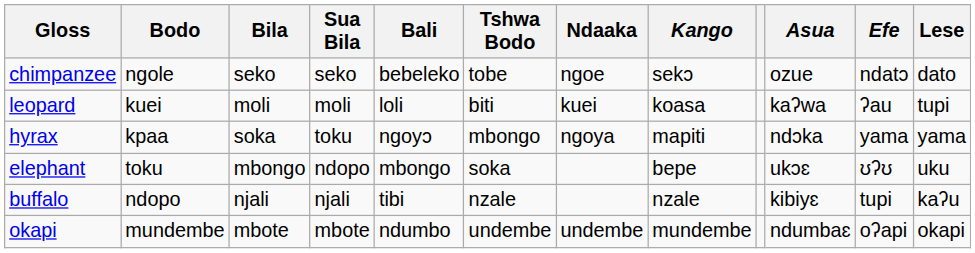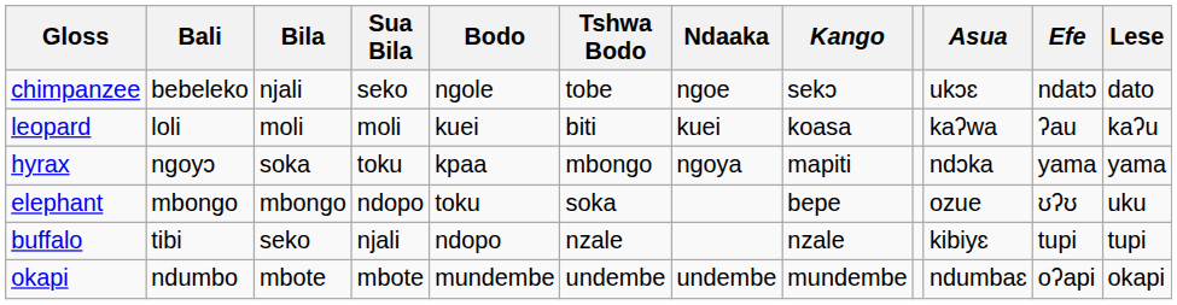 <table class="wikitable sortable">
 <tr>
 <th>Gloss</th>
-<th>Bodo</th>
+<th>Bali</th>
 <th>Bila</th>
 <th>Sua Bila</th>
-<th>Bali</th>
+<th>Bodo</th>
 <th>Tshwa Bodo</th>
 <th>Ndaaka</th>
 <th><em>Kango</em></th>
 <th></th>
 <th><em>Asua</em></th>
 <th><em>Efe</em></th>
 <th>Lese</th>
 </tr>
 <tr>
 <td><a href='#'>chimpanzee</a></td>
+<td>bebeleko</td>
+<td>njali</td>
+<td>seko</td>
 <td>ngole</td>
-<td>seko</td>
-<td>seko</td>
-<td>bebeleko</td>
 <td>tobe</td>
 <td>ngoe</td>
 <td>sekɔ</td>
 <td></td>
-<td>ozue</td>
+<td>ukɔɛ</td>
 <td>ndatɔ</td>
 <td>dato</td>
 </tr>
 <tr>
 <td><a href='#'>leopard</a></td>
-<td>kuei</td>
+<td>loli</td>
 <td>moli</td>
 <td>moli</td>
-<td>loli</td>
+<td>kuei</td>
 <td>biti</td>
 <td>kuei</td>
 <td>koasa</td>
 <td></td>
 <td>kaʔwa</td>
 <td>ʔau</td>
-<td>tupi</td>
+<td>kaʔu</td>
 </tr>
 <tr>
 <td><a href='#'>hyrax</a></td>
-<td>kpaa</td>
+<td>ngoyɔ</td>
 <td>soka</td>
 <td>toku</td>
-<td>ngoyɔ</td>
+<td>kpaa</td>
 <td>mbongo</td>
 <td>ngoya</td>
 <td>mapiti</td>
 <td></td>
 <td>ndɔka</td>
 <td>yama</td>
 <td>yama</td>
 </tr>
 <tr>
 <td><a href='#'>elephant</a></td>
-<td>toku</td>
+<td>mbongo</td>
 <td>mbongo</td>
 <td>ndopo</td>
-<td>mbongo</td>
+<td>toku</td>
 <td>soka</td>
 <td></td>
 <td>bepe</td>
 <td></td>
-<td>ukɔɛ</td>
+<td>ozue</td>
 <td>ʊʔʊ</td>
 <td>uku</td>
 </tr>
 <tr>
 <td><a href='#'>buffalo</a></td>
+<td>tibi</td>
+<td>seko</td>
+<td>njali</td>
 <td>ndopo</td>
-<td>njali</td>
-<td>njali</td>
-<td>tibi</td>
 <td>nzale</td>
 <td></td>
 <td>nzale</td>
 <td></td>
 <td>kibiyɛ</td>
 <td>tupi</td>
-<td>kaʔu</td>
+<td>tupi</td>
 </tr>
 <tr>
 <td><a href='#'>okapi</a></td>
-<td>mundembe</td>
+<td>ndumbo</td>
 <td>mbote</td>
 <td>mbote</td>
-<td>ndumbo</td>
+<td>mundembe</td>
 <td>undembe</td>
 <td>undembe</td>
 <td>mundembe</td>
 <td></td>
 <td>ndumbaɛ</td>
 <td>oʔapi</td>
 <td>okapi</td>
 </tr>
 </table>
